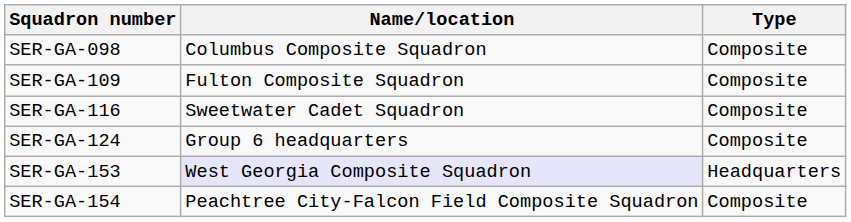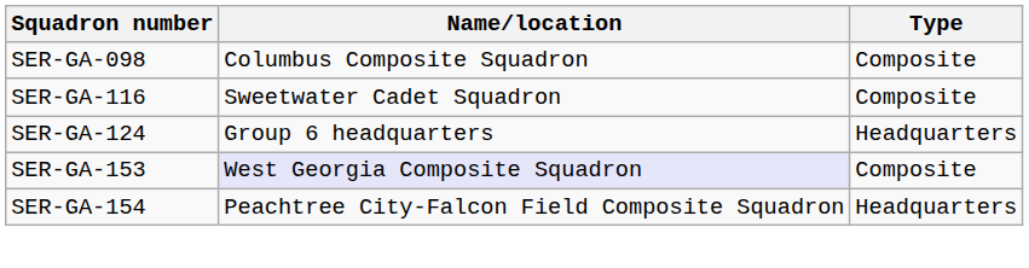 <table class="wikitable">
 <tr>
 <th>Squadron number</th>
 <th>Name/location</th>
 <th>Type</th>
 </tr>
 <tr>
 <td>SER-GA-098</td>
 <td>Columbus Composite Squadron</td>
 <td>Composite</td>
 </tr>
 <tr>
-<td>SER-GA-109</td>
-<td>Fulton Composite Squadron</td>
-<td>Composite</td>
-</tr>
-<tr>
 <td>SER-GA-116</td>
 <td>Sweetwater Cadet Squadron</td>
 <td>Composite</td>
 </tr>
 <tr>
 <td>SER-GA-124</td>
 <td>Group 6 headquarters</td>
-<td>Composite</td>
+<td>Headquarters</td>
 </tr>
 <tr>
 <td>SER-GA-153</td>
 <td style="background: lavender;">West Georgia Composite Squadron</td>
-<td>Headquarters</td>
+<td>Composite</td>
 </tr>
 <tr>
 <td>SER-GA-154</td>
 <td>Peachtree City-Falcon Field Composite Squadron</td>
-<td>Composite</td>
+<td>Headquarters</td>
 </tr>
 </table>
